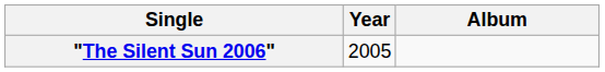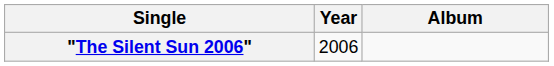 <table class="wikitable plainrowheaders" style="text-align:center;">
 <tr>
 <th scope="col" style="width:17em;">Single</th>
 <th scope="col" style="width:2em;">Year</th>
 <th style="width:10em;">Album</th>
 </tr>
 <tr>
 <th scope="row">"<a href='#'>The Silent Sun 2006</a>"</th>
-<td>2005</td>
+<td>2006</td>
 <td></td>
 </tr>
 </table>
